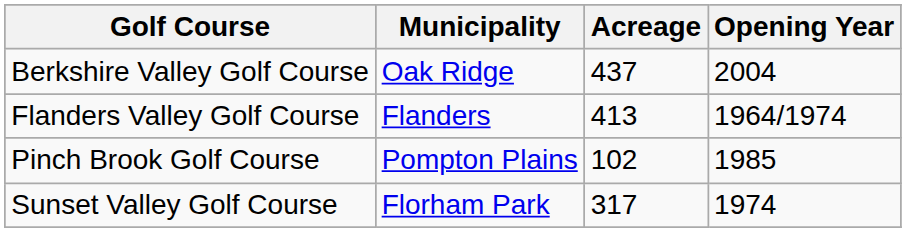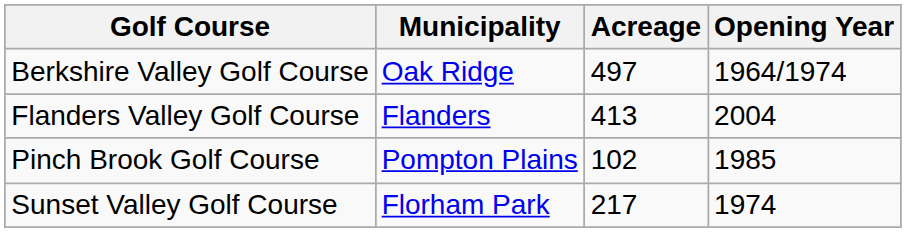 <table class="wikitable sortable">
 <tr>
 <th>Golf Course</th>
 <th>Municipality</th>
 <th>Acreage</th>
 <th>Opening Year</th>
 </tr>
 <tr>
 <td>Berkshire Valley Golf Course</td>
 <td><a href='#'>Oak Ridge</a></td>
-<td>437</td>
-<td>2004</td>
+<td>497</td>
+<td>1964/1974</td>
 </tr>
 <tr>
 <td>Flanders Valley Golf Course</td>
 <td><a href='#'>Flanders</a></td>
 <td>413</td>
-<td>1964/1974</td>
+<td>2004</td>
 </tr>
 <tr>
 <td>Pinch Brook Golf Course</td>
 <td><a href='#'>Pompton Plains</a></td>
 <td>102</td>
 <td>1985</td>
 </tr>
 <tr>
 <td>Sunset Valley Golf Course</td>
 <td><a href='#'>Florham Park</a></td>
-<td>317</td>
+<td>217</td>
 <td>1974</td>
 </tr>
 </table>
